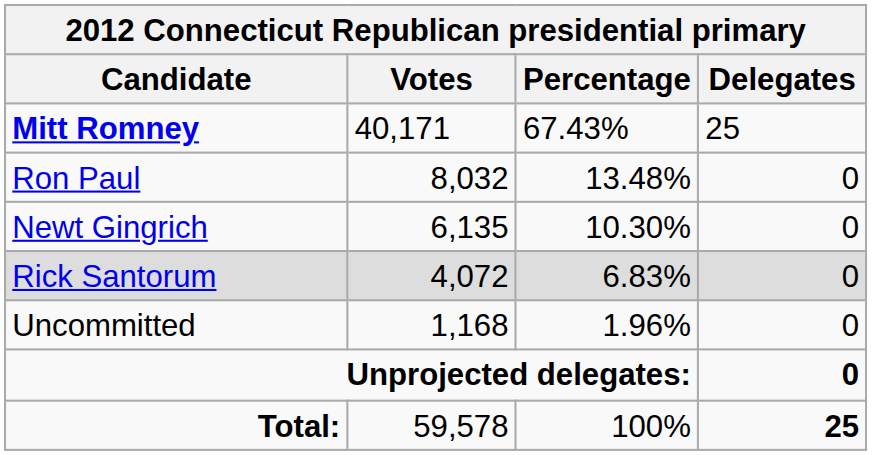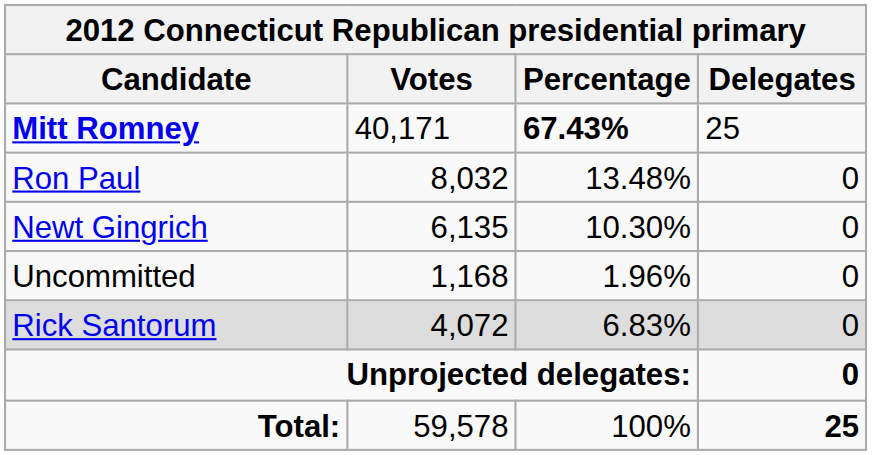 <table class="wikitable" style="font-size:95%;">
 <tr>
 <th colspan="4">2012 Connecticut Republican presidential primary</th>
 </tr>
 <tr>
 <th rowspan="1" width="160px">Candidate</th>
 <th rowspan="1" width="75px">Votes</th>
 <th rowspan="1" width="75px">Percentage</th>
 <th rowspan="1" width="75px">Delegates</th>
 </tr>
 <tr>
 <td align="left"> <strong><a href='#'>Mitt Romney</a></strong></td>
 <td>40,171</td>
-<td>67.43%</td>
+<td><strong>67.43%</strong></td>
 <td>25</td>
 </tr>
 <tr align="right">
 <td align="left"><a href='#'>Ron Paul</a></td>
 <td>8,032</td>
 <td>13.48%</td>
 <td>0</td>
 </tr>
 <tr align="right">
 <td align="left"><a href='#'>Newt Gingrich</a></td>
 <td>6,135</td>
 <td>10.30%</td>
 <td>0</td>
 </tr>
+<tr align="right">
+<td align="left">Uncommitted</td>
+<td>1,168</td>
+<td>1.96%</td>
+<td>0</td>
+</tr>
 <tr align="right" bgcolor="DDDDDD">
 <td align="left"><a href='#'>Rick Santorum</a></td>
 <td>4,072</td>
 <td>6.83%</td>
-<td>0</td>
-</tr>
-<tr align="right">
-<td align="left">Uncommitted</td>
-<td>1,168</td>
-<td>1.96%</td>
 <td>0</td>
 </tr>
 <tr align="right">
 <td colspan="3"><strong>Unprojected delegates:</strong></td>
 <td><strong>0</strong></td>
 </tr>
 <tr align="right">
 <td><strong>Total:</strong></td>
 <td>59,578</td>
 <td>100%</td>
 <td><strong>25</strong></td>
 </tr>
 </table>
